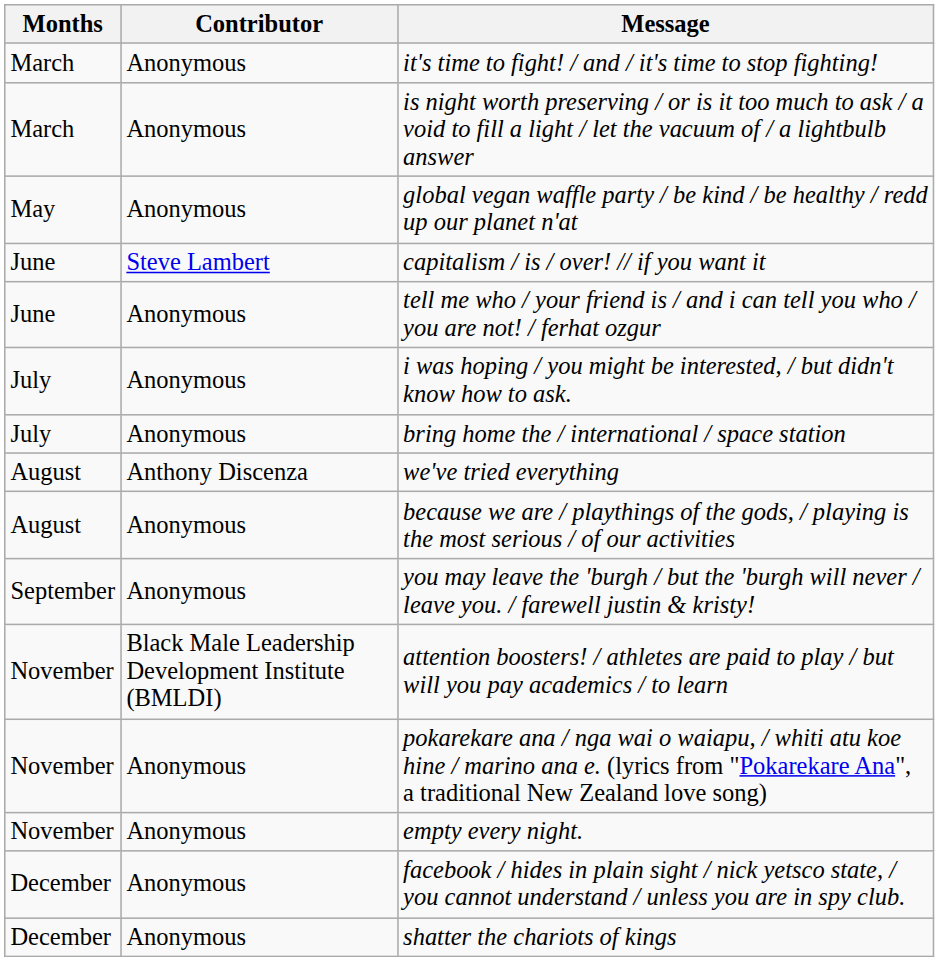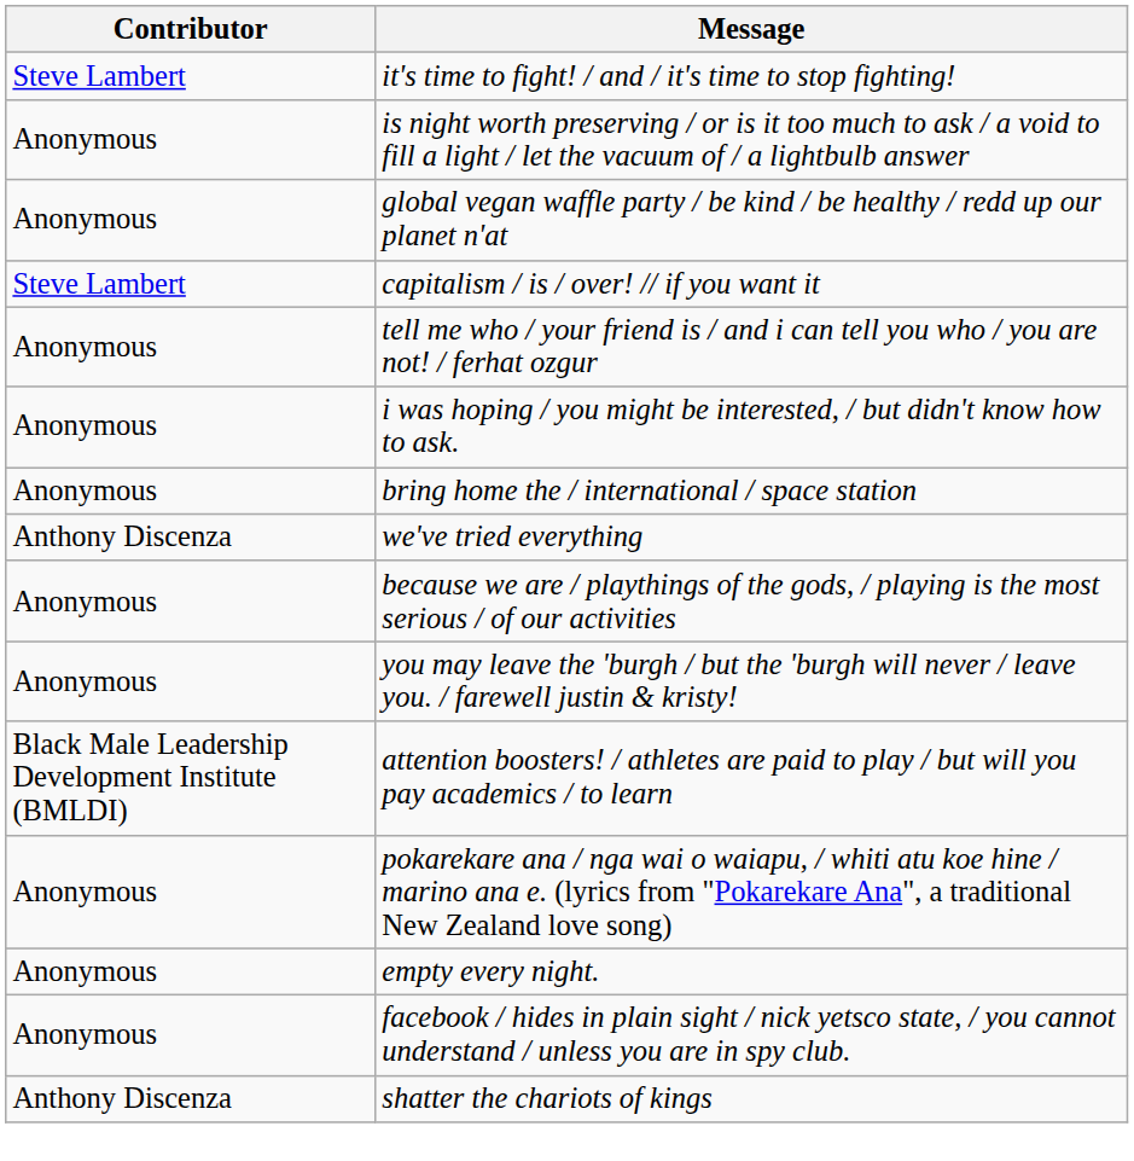 <table class="wikitable">
 <tr>
-<th>Months</th>
 <th>Contributor</th>
 <th>Message</th>
 </tr>
 <tr>
-<td>March</td>
-<td>Anonymous</td>
+<td><a href='#'>Steve Lambert</a></td>
 <td><em>it's time to fight! / and / it's time to stop fighting!</em></td>
 </tr>
 <tr>
-<td>March</td>
 <td>Anonymous</td>
 <td><em>is night worth preserving / or is it too much to ask / a void to fill a light / let the vacuum of / a lightbulb answer</em></td>
 </tr>
 <tr>
-<td>May</td>
 <td>Anonymous</td>
 <td><em>global vegan waffle party / be kind / be healthy / redd up our planet n'at</em></td>
 </tr>
 <tr>
-<td>June</td>
 <td><a href='#'>Steve Lambert</a></td>
 <td><em>capitalism / is / over! // if you want it</em></td>
 </tr>
 <tr>
-<td>June</td>
 <td>Anonymous</td>
 <td><em>tell me who / your friend is / and i can tell you who / you are not! / ferhat ozgur</em></td>
 </tr>
 <tr>
-<td>July</td>
 <td>Anonymous</td>
 <td><em>i was hoping / you might be interested, / but didn't know how to ask.</em></td>
 </tr>
 <tr>
-<td>July</td>
 <td>Anonymous</td>
 <td><em>bring home the / international / space station</em></td>
 </tr>
 <tr>
-<td>August</td>
 <td>Anthony Discenza</td>
 <td><em>we've tried everything</em></td>
 </tr>
 <tr>
-<td>August</td>
 <td>Anonymous</td>
 <td><em>because we are / playthings of the gods, / playing is the most serious / of our activities</em></td>
 </tr>
 <tr>
-<td>September</td>
 <td>Anonymous</td>
 <td><em>you may leave the 'burgh / but the 'burgh will never / leave you. / farewell justin & kristy!</em></td>
 </tr>
 <tr>
-<td>November</td>
 <td>Black Male Leadership Development Institute (BMLDI)</td>
 <td><em>attention boosters! / athletes are paid to play / but will you pay academics / to learn</em></td>
 </tr>
 <tr>
-<td>November</td>
 <td>Anonymous</td>
 <td><em>pokarekare ana / nga wai o waiapu, / whiti atu koe hine / marino ana e.</em> (lyrics from "<a href='#'>Pokarekare Ana</a>", a traditional New Zealand love song)</td>
 </tr>
 <tr>
-<td>November</td>
 <td>Anonymous</td>
 <td><em>empty every night.</em></td>
 </tr>
 <tr>
-<td>December</td>
 <td>Anonymous</td>
 <td><em>facebook / hides in plain sight / nick yetsco state, / you cannot understand / unless you are in spy club.</em></td>
 </tr>
 <tr>
-<td>December</td>
-<td>Anonymous</td>
+<td>Anthony Discenza</td>
 <td><em>shatter the chariots of kings</em></td>
 </tr>
 </table>
